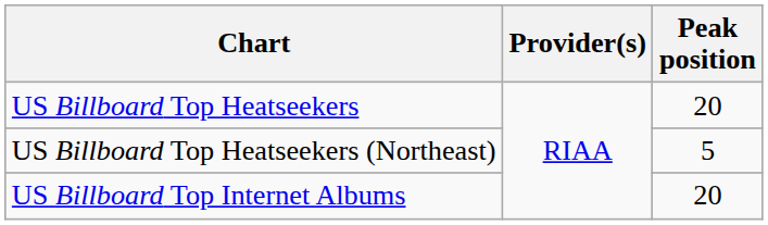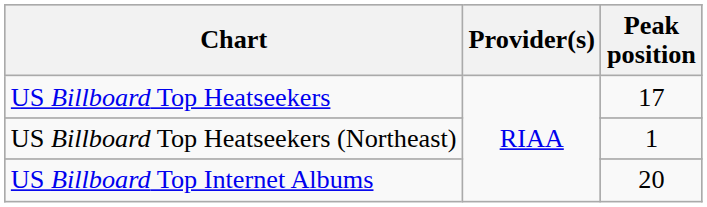 <table class="sortable wikitable">
 <tr>
 <th align="center">Chart</th>
 <th align="center">Provider(s)</th>
 <th align="center">Peak<br>position</th>
 </tr>
 <tr>
 <td align="left"><a href='#'>US <em>Billboard</em> Top Heatseekers</a></td>
 <td align="center" rowspan="3"><a href='#'>RIAA</a></td>
-<td align="center">20</td>
+<td align="center">17</td>
 </tr>
 <tr>
 <td align="left">US <em>Billboard</em> Top Heatseekers (Northeast)</td>
-<td align="center">5</td>
+<td align="center">1</td>
 </tr>
 <tr>
 <td align="left"><a href='#'>US <em>Billboard</em> Top Internet Albums</a></td>
 <td align="center">20</td>
 </tr>
 </table>
